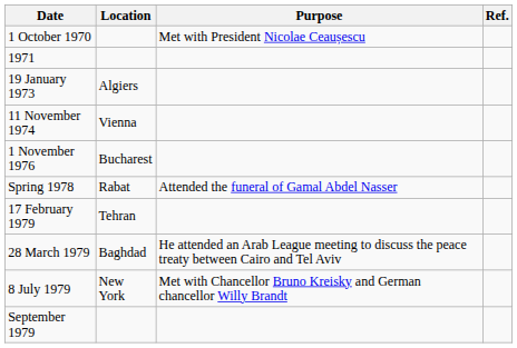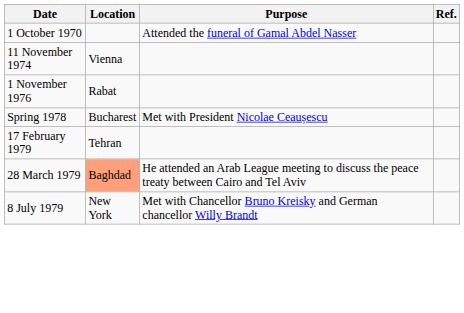 <table class="wikitable sortable">
 <tr>
 <th>Date</th>
 <th>Location</th>
 <th>Purpose</th>
 <th>Ref.</th>
 </tr>
 <tr>
 <td>1 October 1970</td>
 <td></td>
-<td>Met with President <a href='#'>Nicolae Ceaușescu</a></td>
-<td></td>
-</tr>
-<tr>
-<td>1971</td>
-<td></td>
-<td></td>
-<td></td>
-</tr>
-<tr>
-<td>19 January 1973</td>
-<td> Algiers</td>
-<td></td>
+<td>Attended the <a href='#'>funeral of Gamal Abdel Nasser</a></td>
 <td></td>
 </tr>
 <tr>
 <td>11 November 1974</td>
 <td> Vienna</td>
 <td></td>
 <td></td>
 </tr>
 <tr>
 <td>1 November 1976</td>
-<td> Bucharest</td>
+<td> Rabat</td>
 <td></td>
 <td></td>
 </tr>
 <tr>
 <td>Spring 1978</td>
-<td> Rabat</td>
-<td>Attended the <a href='#'>funeral of Gamal Abdel Nasser</a></td>
+<td> Bucharest</td>
+<td>Met with President <a href='#'>Nicolae Ceaușescu</a></td>
 <td></td>
 </tr>
 <tr>
 <td>17 February 1979</td>
 <td> Tehran</td>
 <td></td>
 <td></td>
 </tr>
 <tr>
 <td>28 March 1979</td>
-<td> Baghdad</td>
+<td style="background: lightsalmon;"> Baghdad</td>
 <td>He attended an Arab League meeting to discuss the peace treaty between Cairo and Tel Aviv</td>
 <td></td>
 </tr>
 <tr>
 <td>8 July 1979</td>
 <td> New York</td>
 <td>Met with Chancellor <a href='#'>Bruno Kreisky</a> and German chancellor <a href='#'>Willy Brandt</a></td>
 <td></td>
 </tr>
-<tr>
-<td>September 1979</td>
-<td></td>
-<td></td>
-<td></td>
-</tr>
 </table>
